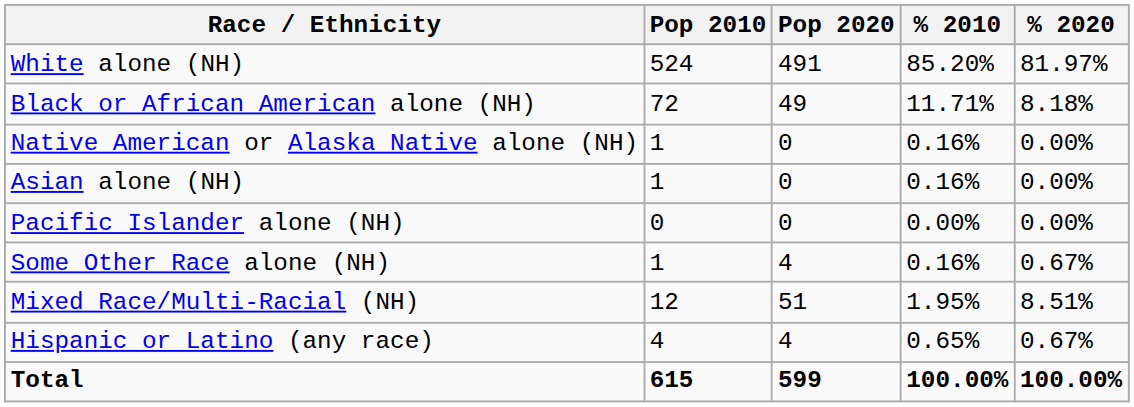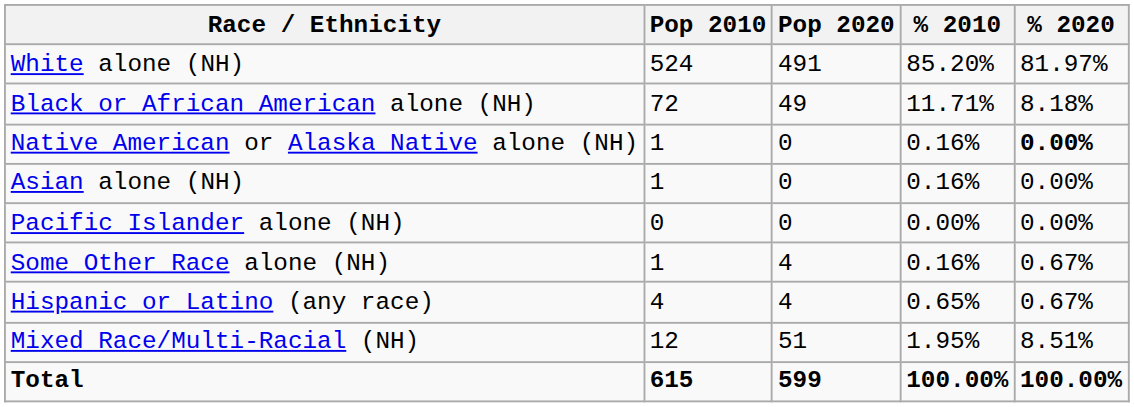 <table class="wikitable">
 <tr>
 <th>Race / Ethnicity</th>
 <th>Pop 2010</th>
 <th>Pop 2020</th>
 <th>% 2010</th>
 <th>% 2020</th>
 </tr>
 <tr>
 <td><a href='#'>White</a> alone (NH)</td>
 <td>524</td>
 <td>491</td>
 <td>85.20%</td>
 <td>81.97%</td>
 </tr>
 <tr>
 <td><a href='#'>Black or African American</a> alone (NH)</td>
 <td>72</td>
 <td>49</td>
 <td>11.71%</td>
 <td>8.18%</td>
 </tr>
 <tr>
 <td><a href='#'>Native American</a> or <a href='#'>Alaska Native</a> alone (NH)</td>
 <td>1</td>
 <td>0</td>
 <td>0.16%</td>
-<td>0.00%</td>
+<td><strong>0.00%</strong></td>
 </tr>
 <tr>
 <td><a href='#'>Asian</a> alone (NH)</td>
 <td>1</td>
 <td>0</td>
 <td>0.16%</td>
 <td>0.00%</td>
 </tr>
 <tr>
 <td><a href='#'>Pacific Islander</a> alone (NH)</td>
 <td>0</td>
 <td>0</td>
 <td>0.00%</td>
 <td>0.00%</td>
 </tr>
 <tr>
 <td><a href='#'>Some Other Race</a> alone (NH)</td>
 <td>1</td>
 <td>4</td>
 <td>0.16%</td>
 <td>0.67%</td>
 </tr>
 <tr>
+<td><a href='#'>Hispanic or Latino</a> (any race)</td>
+<td>4</td>
+<td>4</td>
+<td>0.65%</td>
+<td>0.67%</td>
+</tr>
+<tr>
 <td><a href='#'>Mixed Race/Multi-Racial</a> (NH)</td>
 <td>12</td>
 <td>51</td>
 <td>1.95%</td>
 <td>8.51%</td>
-</tr>
-<tr>
-<td><a href='#'>Hispanic or Latino</a> (any race)</td>
-<td>4</td>
-<td>4</td>
-<td>0.65%</td>
-<td>0.67%</td>
 </tr>
 <tr>
 <td><strong>Total</strong></td>
 <td><strong>615</strong></td>
 <td><strong>599</strong></td>
 <td><strong>100.00%</strong></td>
 <td><strong>100.00%</strong></td>
 </tr>
 </table>
